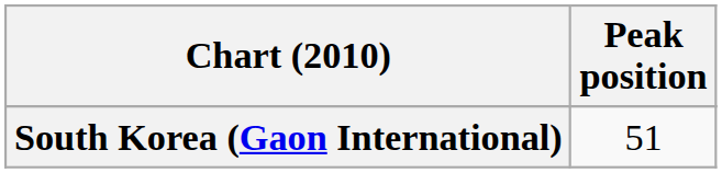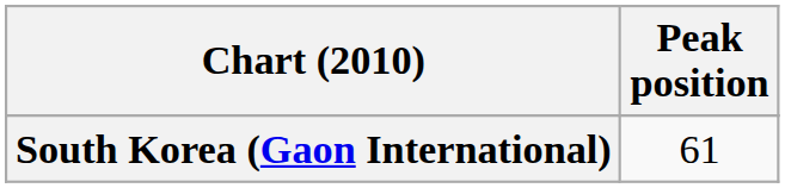 <table class="wikitable sortable plainrowheaders" style="text-align:center">
 <tr>
 <th scope="col">Chart (2010)</th>
 <th scope="col">Peak<br>position</th>
 </tr>
 <tr>
 </tr>
 <tr>
 <th scope="row">South Korea (<a href='#'>Gaon</a> International)</th>
-<td>51</td>
+<td>61</td>
 </tr>
 </table>
